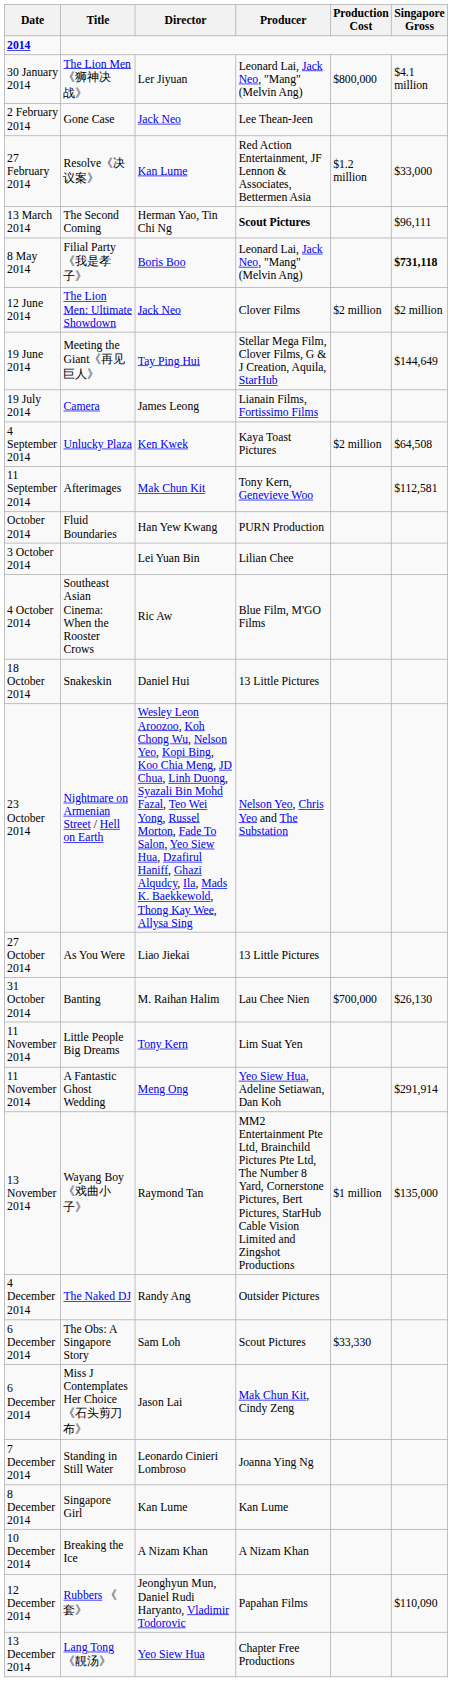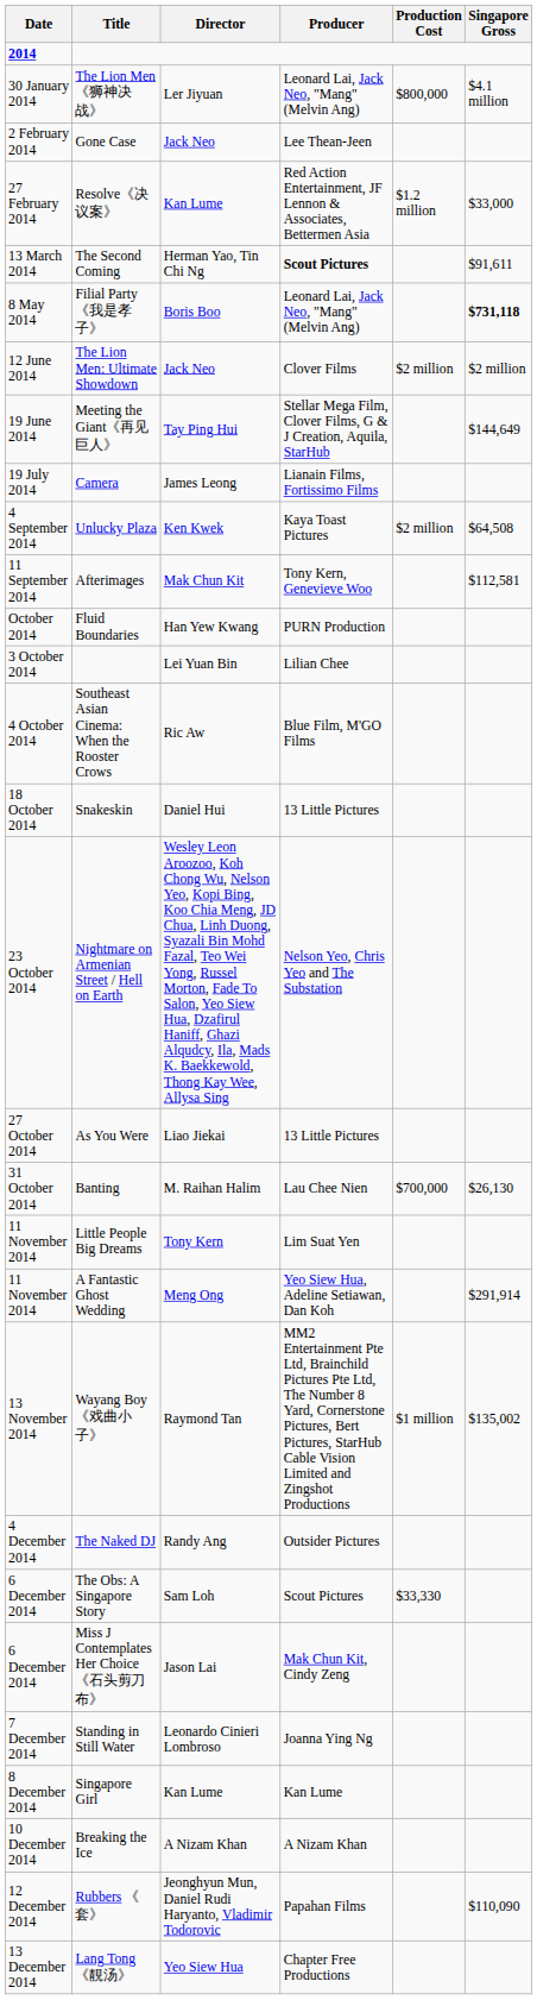 <table class="wikitable sortable">
 <tr>
 <th>Date</th>
 <th>Title</th>
 <th>Director</th>
 <th>Producer</th>
 <th>Production<br> Cost</th>
 <th>Singapore<br> Gross</th>
 </tr>
 <tr>
 <td><strong><a href='#'>2014</a></strong></td>
 </tr>
 <tr>
 <td>30 January 2014</td>
 <td><a href='#'>The Lion Men</a>《狮神决战》</td>
 <td>Ler Jiyuan</td>
 <td>Leonard Lai, <a href='#'>Jack Neo</a>, "Mang" (Melvin Ang)</td>
 <td>$800,000</td>
 <td>$4.1 million</td>
 </tr>
 <tr>
 <td>2 February 2014</td>
 <td>Gone Case</td>
 <td><a href='#'>Jack Neo</a></td>
 <td>Lee Thean-Jeen</td>
 <td></td>
 <td></td>
 </tr>
 <tr>
 <td>27 February 2014</td>
 <td>Resolve《决议案》</td>
 <td><a href='#'>Kan Lume</a></td>
 <td>Red Action Entertainment, JF Lennon & Associates, Bettermen Asia</td>
 <td>$1.2 million</td>
 <td>$33,000</td>
 </tr>
 <tr>
 <td>13 March 2014</td>
 <td>The Second Coming</td>
 <td>Herman Yao, Tin Chi Ng</td>
 <td><strong>Scout Pictures</strong></td>
 <td></td>
-<td>$96,111</td>
+<td>$91,611</td>
 </tr>
 <tr>
 <td>8 May 2014</td>
 <td>Filial Party《我是孝子》</td>
 <td><a href='#'>Boris Boo</a></td>
 <td>Leonard Lai, <a href='#'>Jack Neo</a>, "Mang" (Melvin Ang)</td>
 <td></td>
 <td><strong>$731,118</strong></td>
 </tr>
 <tr>
 <td>12 June 2014</td>
 <td><a href='#'>The Lion Men: Ultimate Showdown</a></td>
 <td><a href='#'>Jack Neo</a></td>
 <td>Clover Films</td>
 <td>$2 million</td>
 <td>$2 million</td>
 </tr>
 <tr>
 <td>19 June 2014</td>
 <td>Meeting the Giant《再见巨人》</td>
 <td><a href='#'>Tay Ping Hui</a></td>
 <td>Stellar Mega Film, Clover Films, G & J Creation, Aquila, <a href='#'>StarHub</a></td>
 <td></td>
 <td>$144,649</td>
 </tr>
 <tr>
 <td>19 July 2014</td>
 <td><a href='#'>Camera</a></td>
 <td>James Leong</td>
 <td>Lianain Films, <a href='#'>Fortissimo Films</a></td>
 <td></td>
 <td></td>
 </tr>
 <tr>
 <td>4 September 2014</td>
 <td><a href='#'>Unlucky Plaza</a></td>
 <td><a href='#'>Ken Kwek</a></td>
 <td>Kaya Toast Pictures</td>
 <td>$2 million</td>
 <td>$64,508</td>
 </tr>
 <tr>
 <td>11 September 2014</td>
 <td>Afterimages</td>
 <td><a href='#'>Mak Chun Kit</a></td>
 <td>Tony Kern, <a href='#'>Genevieve Woo</a></td>
 <td></td>
 <td>$112,581</td>
 </tr>
 <tr>
 <td>October 2014</td>
 <td>Fluid Boundaries</td>
 <td>Han Yew Kwang</td>
 <td>PURN Production</td>
 <td></td>
 <td></td>
 </tr>
 <tr>
 <td>3 October 2014</td>
 <td></td>
 <td>Lei Yuan Bin</td>
 <td>Lilian Chee</td>
 <td></td>
 <td></td>
 </tr>
 <tr>
 <td>4 October 2014</td>
 <td>Southeast Asian Cinema: When the Rooster Crows</td>
 <td>Ric Aw</td>
 <td>Blue Film, M'GO Films</td>
 <td></td>
 <td></td>
 </tr>
 <tr>
 <td>18 October 2014</td>
 <td>Snakeskin</td>
 <td>Daniel Hui</td>
 <td>13 Little Pictures</td>
 <td></td>
 <td></td>
 </tr>
 <tr>
 <td>23 October 2014</td>
 <td><a href='#'>Nightmare on Armenian Street</a> / <a href='#'>Hell on Earth</a></td>
 <td><a href='#'>Wesley Leon Aroozoo</a>, <a href='#'>Koh Chong Wu</a>, <a href='#'>Nelson Yeo</a>, <a href='#'>Kopi Bing</a>, <a href='#'>Koo Chia Meng</a>, <a href='#'>JD Chua</a>, <a href='#'>Linh Duong</a>, <a href='#'>Syazali Bin Mohd Fazal</a>, <a href='#'>Teo Wei Yong</a>, <a href='#'>Russel Morton</a>, <a href='#'>Fade To Salon</a>, <a href='#'>Yeo Siew Hua</a>, <a href='#'>Dzafirul Haniff</a>, <a href='#'>Ghazi Alqudcy</a>, <a href='#'>Ila</a>, <a href='#'>Mads K. Baekkewold</a>, <a href='#'>Thong Kay Wee</a>, <a href='#'>Allysa Sing</a></td>
 <td><a href='#'>Nelson Yeo</a>, <a href='#'>Chris Yeo</a> and <a href='#'>The Substation</a></td>
 <td></td>
 <td></td>
 </tr>
 <tr>
 <td>27 October 2014</td>
 <td>As You Were</td>
 <td>Liao Jiekai</td>
 <td>13 Little Pictures</td>
 <td></td>
 <td></td>
 </tr>
 <tr>
 <td>31 October 2014</td>
 <td>Banting</td>
 <td>M. Raihan Halim</td>
 <td>Lau Chee Nien</td>
 <td>$700,000</td>
 <td>$26,130</td>
 </tr>
 <tr>
 <td>11 November 2014</td>
 <td>Little People Big Dreams</td>
 <td><a href='#'>Tony Kern</a></td>
 <td>Lim Suat Yen</td>
 <td></td>
 <td></td>
 </tr>
 <tr>
 <td>11 November 2014</td>
 <td>A Fantastic Ghost Wedding</td>
 <td><a href='#'>Meng Ong</a></td>
 <td><a href='#'>Yeo Siew Hua</a>, Adeline Setiawan, Dan Koh</td>
 <td></td>
 <td>$291,914</td>
 </tr>
 <tr>
 <td>13 November 2014</td>
 <td>Wayang Boy《戏曲小子》</td>
 <td>Raymond Tan</td>
 <td>MM2 Entertainment Pte Ltd, Brainchild Pictures Pte Ltd, The Number 8 Yard, Cornerstone Pictures, Bert Pictures, StarHub Cable Vision Limited and Zingshot Productions</td>
 <td>$1 million</td>
-<td>$135,000</td>
+<td>$135,002</td>
 </tr>
 <tr>
 <td>4 December 2014</td>
 <td><a href='#'>The Naked DJ</a></td>
 <td>Randy Ang</td>
 <td>Outsider Pictures</td>
 <td></td>
 <td></td>
 </tr>
 <tr>
 <td>6 December 2014</td>
 <td>The Obs: A Singapore Story</td>
 <td>Sam Loh</td>
 <td>Scout Pictures</td>
 <td>$33,330</td>
 <td></td>
 </tr>
 <tr>
 <td>6 December 2014</td>
 <td>Miss J Contemplates Her Choice《石头剪刀布》</td>
 <td>Jason Lai</td>
 <td><a href='#'>Mak Chun Kit</a>, Cindy Zeng</td>
 <td></td>
 <td></td>
 </tr>
 <tr>
 <td>7 December 2014</td>
 <td>Standing in Still Water</td>
 <td>Leonardo Cinieri Lombroso</td>
 <td>Joanna Ying Ng</td>
 <td></td>
 <td></td>
 </tr>
 <tr>
 <td>8 December 2014</td>
 <td>Singapore Girl</td>
 <td>Kan Lume</td>
 <td>Kan Lume</td>
 <td></td>
 <td></td>
 </tr>
 <tr>
 <td>10 December 2014</td>
 <td>Breaking the Ice</td>
 <td>A Nizam Khan</td>
 <td>A Nizam Khan</td>
 <td></td>
 <td></td>
 </tr>
 <tr>
 <td>12 December 2014</td>
 <td><a href='#'>Rubbers</a> 《 套》</td>
 <td>Jeonghyun Mun, Daniel Rudi Haryanto, <a href='#'>Vladimir Todorovic</a></td>
 <td>Papahan Films</td>
 <td></td>
 <td>$110,090</td>
 </tr>
 <tr>
 <td>13 December 2014</td>
 <td><a href='#'>Lang Tong</a> 《靚汤》</td>
 <td><a href='#'>Yeo Siew Hua</a></td>
 <td>Chapter Free Productions</td>
 <td></td>
 <td></td>
 </tr>
 </table>
